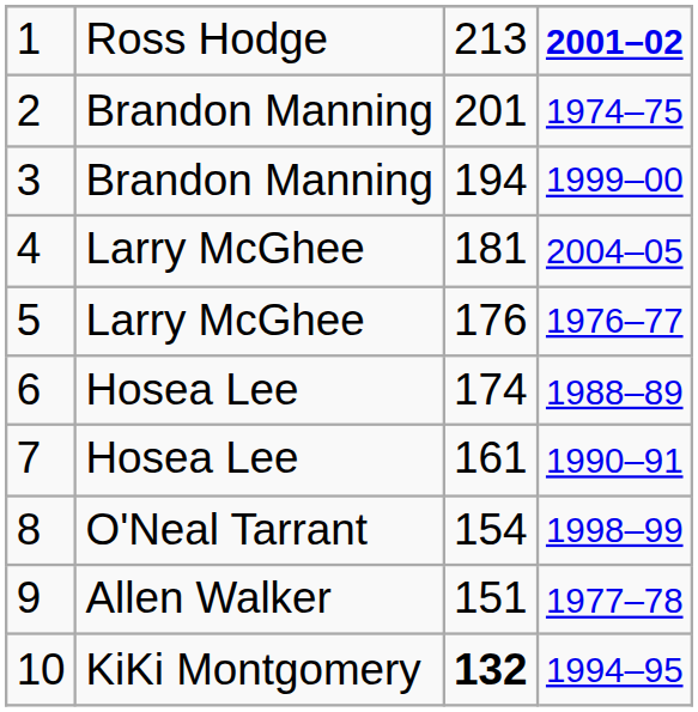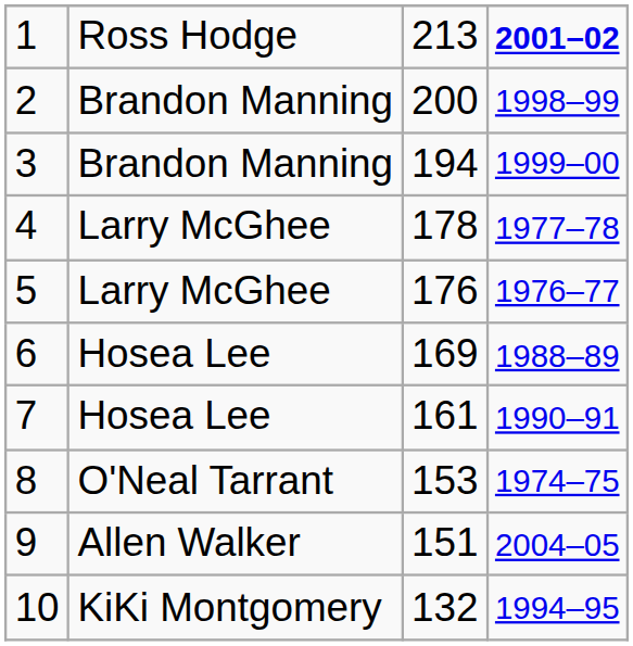 <table class="wikitable">
 <tr>
 </tr>
 <tr>
 <td>1</td>
 <td>Ross Hodge</td>
 <td>213</td>
 <td style="font-size:80%;"><strong><a href='#'>2001–02</a></strong></td>
 </tr>
 <tr>
 <td>2</td>
 <td>Brandon Manning</td>
-<td>201</td>
-<td style="font-size:80%;"><a href='#'>1974–75</a></td>
+<td>200</td>
+<td style="font-size:80%;"><a href='#'>1998–99</a></td>
 </tr>
 <tr>
 <td>3</td>
 <td>Brandon Manning</td>
 <td>194</td>
 <td style="font-size:80%;"><a href='#'>1999–00</a></td>
 </tr>
 <tr>
 <td>4</td>
 <td>Larry McGhee</td>
-<td>181</td>
-<td style="font-size:80%;"><a href='#'>2004–05</a></td>
+<td>178</td>
+<td style="font-size:80%;"><a href='#'>1977–78</a></td>
 </tr>
 <tr>
 <td>5</td>
 <td>Larry McGhee</td>
 <td>176</td>
 <td style="font-size:80%;"><a href='#'>1976–77</a></td>
 </tr>
 <tr>
 <td>6</td>
 <td>Hosea Lee</td>
-<td>174</td>
+<td>169</td>
 <td style="font-size:80%;"><a href='#'>1988–89</a></td>
 </tr>
 <tr>
 <td>7</td>
 <td>Hosea Lee</td>
 <td>161</td>
 <td style="font-size:80%;"><a href='#'>1990–91</a></td>
 </tr>
 <tr>
 <td>8</td>
 <td>O'Neal Tarrant</td>
-<td>154</td>
-<td style="font-size:80%;"><a href='#'>1998–99</a></td>
+<td>153</td>
+<td style="font-size:80%;"><a href='#'>1974–75</a></td>
 </tr>
 <tr>
 <td>9</td>
 <td>Allen Walker</td>
 <td>151</td>
-<td style="font-size:80%;"><a href='#'>1977–78</a></td>
+<td style="font-size:80%;"><a href='#'>2004–05</a></td>
 </tr>
 <tr>
 <td>10</td>
 <td>KiKi Montgomery</td>
-<td><strong>132</strong></td>
+<td>132</td>
 <td style="font-size:80%;"><a href='#'>1994–95</a></td>
 </tr>
 </table>
